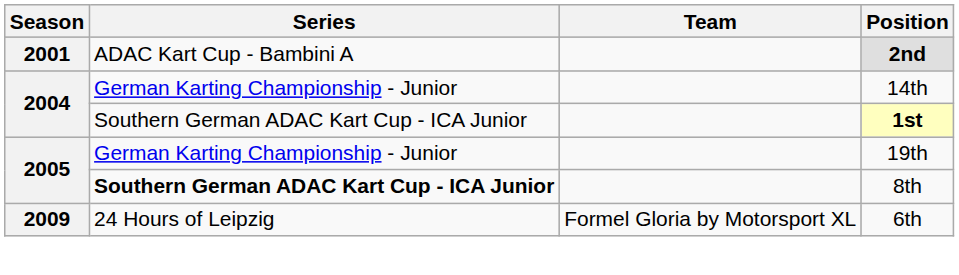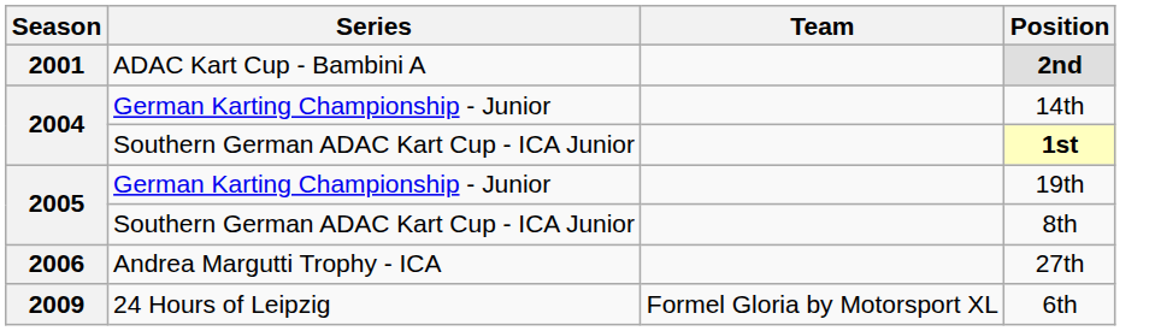 <table class="wikitable" style="font-size: 85%; text-align:center">
 <tr>
 <th>Season</th>
 <th>Series</th>
 <th>Team</th>
 <th>Position</th>
 </tr>
 <tr>
 <th>2001</th>
 <td align="left">ADAC Kart Cup - Bambini A</td>
 <td align="left"></td>
 <td style="background:#DFDFDF;"><strong>2nd</strong></td>
 </tr>
 <tr>
 <th rowspan="2">2004</th>
 <td align="left"><a href='#'>German Karting Championship</a> - Junior</td>
 <td align="left"></td>
 <td>14th</td>
 </tr>
 <tr>
 <td align="left">Southern German ADAC Kart Cup - ICA Junior</td>
 <td align="left"></td>
 <td style="background:#FFFFBF;"><strong>1st</strong></td>
 </tr>
 <tr>
 <th rowspan="2">2005</th>
 <td align="left"><a href='#'>German Karting Championship</a> - Junior</td>
 <td align="left"></td>
 <td>19th</td>
 </tr>
 <tr>
-<td align="left"><strong>Southern German ADAC Kart Cup - ICA Junior</strong></td>
+<td align="left">Southern German ADAC Kart Cup - ICA Junior</td>
 <td align="left"></td>
 <td>8th</td>
+</tr>
+<tr>
+<th>2006</th>
+<td align="left">Andrea Margutti Trophy - ICA</td>
+<td align="left"></td>
+<td>27th</td>
 </tr>
 <tr>
 <th>2009</th>
 <td align="left">24 Hours of Leipzig</td>
 <td align="left">Formel Gloria by Motorsport XL</td>
 <td>6th</td>
 </tr>
 </table>
